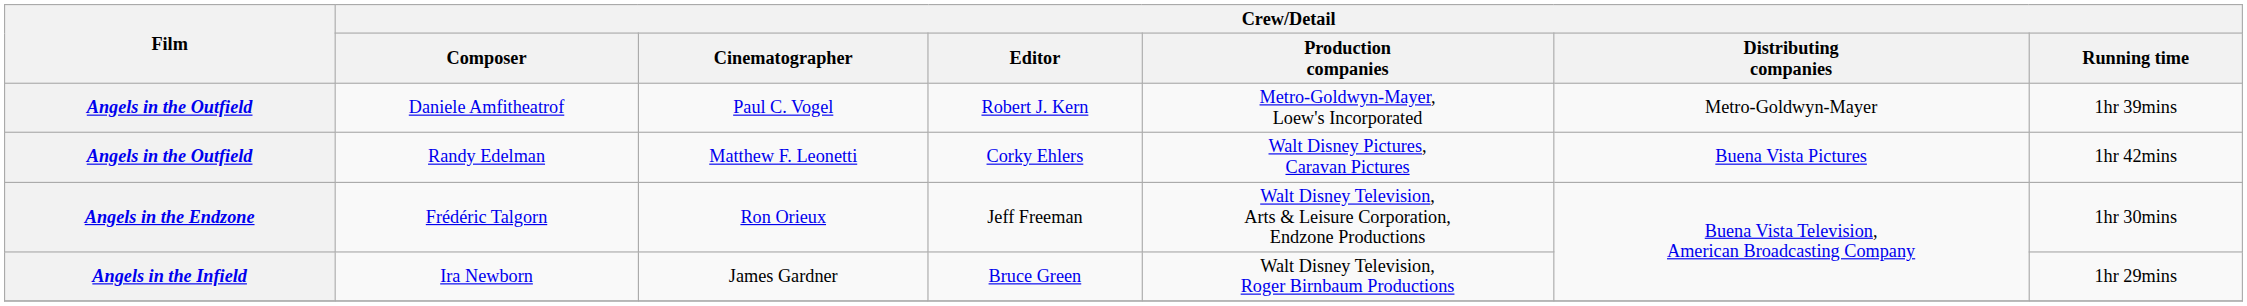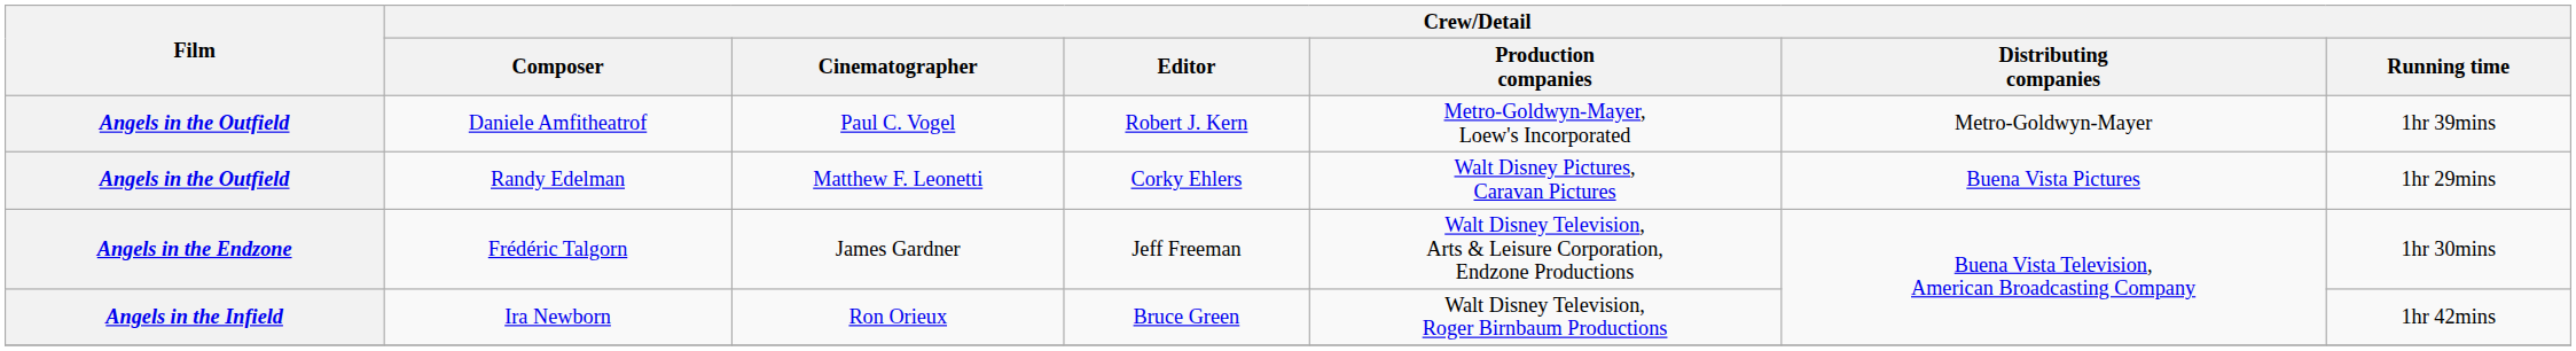 <table class="wikitable sortable" style="text-align:center; width:99%;">
 <tr>
 <th rowspan="2">Film</th>
 <th colspan="7">Crew/Detail</th>
 </tr>
 <tr>
 <th style="text-align:center;">Composer</th>
 <th style="text-align:center;">Cinematographer</th>
 <th style="text-align:center;">Editor</th>
 <th style="text-align:center;">Production <br>companies</th>
 <th style="text-align:center;">Distributing <br>companies</th>
 <th style="text-align:center;">Running time</th>
 </tr>
 <tr>
 <th><em><a href='#'>Angels in the Outfield</a></em> <br></th>
 <td><a href='#'>Daniele Amfitheatrof</a></td>
 <td><a href='#'>Paul C. Vogel</a></td>
 <td><a href='#'>Robert J. Kern</a></td>
 <td><a href='#'>Metro-Goldwyn-Mayer</a>, <br>Loew's Incorporated</td>
 <td>Metro-Goldwyn-Mayer</td>
 <td>1hr 39mins</td>
 </tr>
 <tr>
 <th><em><a href='#'>Angels in the Outfield</a></em> <br></th>
 <td><a href='#'>Randy Edelman</a></td>
 <td><a href='#'>Matthew F. Leonetti</a></td>
 <td><a href='#'>Corky Ehlers</a></td>
 <td><a href='#'>Walt Disney Pictures</a>, <br><a href='#'>Caravan Pictures</a></td>
 <td><a href='#'>Buena Vista Pictures</a></td>
-<td>1hr 42mins</td>
+<td>1hr 29mins</td>
 </tr>
 <tr>
 <th><em><a href='#'>Angels in the Endzone</a></em></th>
 <td><a href='#'>Frédéric Talgorn</a></td>
-<td><a href='#'>Ron Orieux</a></td>
+<td>James Gardner</td>
 <td>Jeff Freeman</td>
 <td><a href='#'>Walt Disney Television</a>, <br>Arts & Leisure Corporation, <br>Endzone Productions</td>
 <td rowspan="2"><a href='#'>Buena Vista Television</a>, <br><a href='#'>American Broadcasting Company</a></td>
 <td>1hr 30mins</td>
 </tr>
 <tr>
 <th><em><a href='#'>Angels in the Infield</a></em></th>
 <td><a href='#'>Ira Newborn</a></td>
-<td>James Gardner</td>
+<td><a href='#'>Ron Orieux</a></td>
 <td><a href='#'>Bruce Green</a></td>
 <td>Walt Disney Television, <br><a href='#'>Roger Birnbaum Productions</a></td>
-<td>1hr 29mins</td>
+<td>1hr 42mins</td>
 </tr>
 <tr>
 </tr>
 </table>
